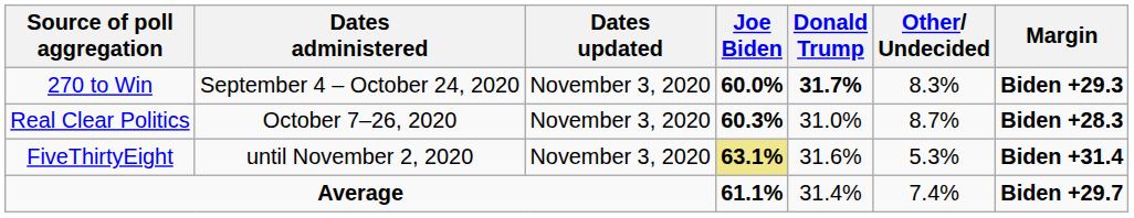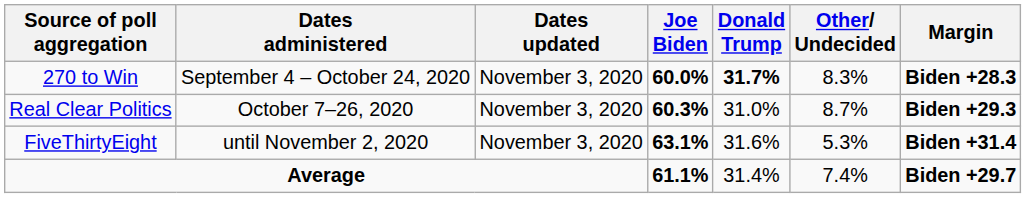 <table class="wikitable sortable" style="text-align:center;font-size:90%;line-height:17px">
 <tr>
 <th>Source of poll<br>aggregation</th>
 <th>Dates<br> administered</th>
 <th>Dates<br> updated</th>
 <th class="unsortable"><a href='#'>Joe<br>Biden</a><br><small></small></th>
 <th class="unsortable"><a href='#'>Donald<br>Trump</a><br><small></small></th>
 <th class="unsortable"><a href='#'>Other</a>/<br>Undecided<br></th>
 <th>Margin</th>
 </tr>
 <tr>
 <td><a href='#'>270 to Win</a></td>
 <td>September 4 – October 24, 2020</td>
 <td>November 3, 2020</td>
 <td><strong>60.0%</strong></td>
 <td><strong>31.7%</strong></td>
 <td>8.3%</td>
-<td><strong>Biden +29.3</strong></td>
+<td><strong>Biden +28.3</strong></td>
 </tr>
 <tr>
 <td><a href='#'>Real Clear Politics</a></td>
 <td>October 7–26, 2020</td>
 <td>November 3, 2020</td>
 <td><strong>60.3%</strong></td>
 <td>31.0%</td>
 <td>8.7%</td>
-<td><strong>Biden +28.3</strong></td>
+<td><strong>Biden +29.3</strong></td>
 </tr>
 <tr>
 <td><a href='#'>FiveThirtyEight</a></td>
 <td>until November 2, 2020</td>
 <td>November 3, 2020</td>
-<td style="background: khaki;"><strong>63.1%</strong></td>
+<td><strong>63.1%</strong></td>
 <td>31.6%</td>
 <td>5.3%</td>
 <td><strong>Biden +31.4</strong></td>
 </tr>
 <tr>
 <td colspan="3"><strong>Average</strong></td>
 <td><strong>61.1%</strong></td>
 <td>31.4%</td>
 <td>7.4%</td>
 <td><strong>Biden +29.7</strong></td>
 </tr>
 </table>
